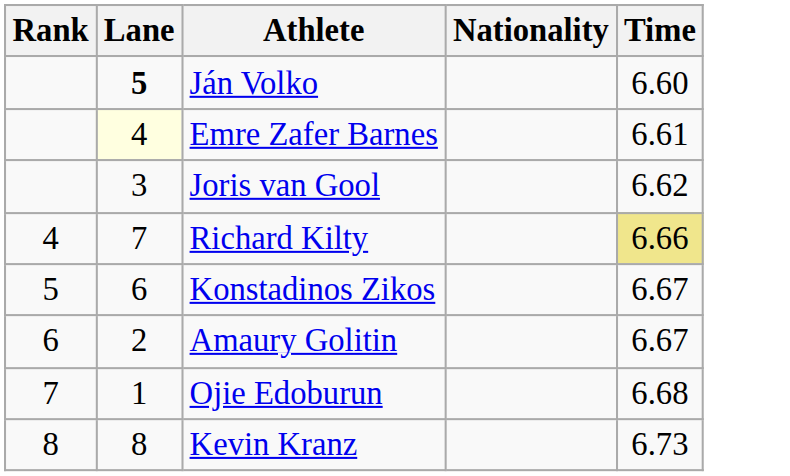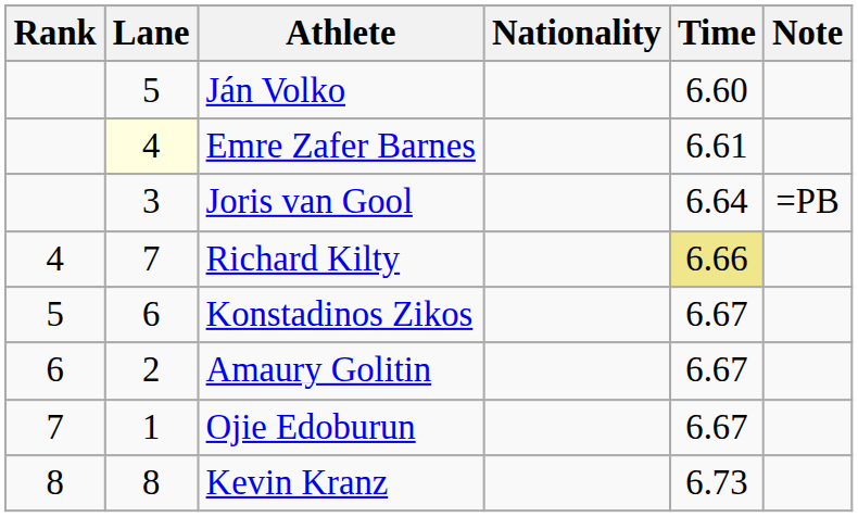 <table class="wikitable sortable" style="text-align:center">
 <tr>
 <th>Rank</th>
 <th>Lane</th>
 <th>Athlete</th>
 <th>Nationality</th>
 <th>Time</th>
+<th>Note</th>
 </tr>
 <tr>
 <td></td>
-<td><strong>5</strong></td>
+<td>5</td>
 <td align=left><a href='#'>Ján Volko</a></td>
 <td align=left></td>
 <td>6.60</td>
+<td></td>
 </tr>
 <tr>
 <td></td>
 <td style="background: lightyellow;">4</td>
 <td align=left><a href='#'>Emre Zafer Barnes</a></td>
 <td align=left></td>
 <td>6.61</td>
+<td></td>
 </tr>
 <tr>
 <td></td>
 <td>3</td>
 <td align=left><a href='#'>Joris van Gool</a></td>
 <td align=left></td>
-<td>6.62</td>
+<td>6.64</td>
+<td>=PB</td>
 </tr>
 <tr>
 <td>4</td>
 <td>7</td>
 <td align=left><a href='#'>Richard Kilty</a></td>
 <td align=left></td>
 <td style="background: khaki;">6.66</td>
+<td></td>
 </tr>
 <tr>
 <td>5</td>
 <td>6</td>
 <td align=left><a href='#'>Konstadinos Zikos</a></td>
 <td align=left></td>
 <td>6.67</td>
+<td></td>
 </tr>
 <tr>
 <td>6</td>
 <td>2</td>
 <td align=left><a href='#'>Amaury Golitin</a></td>
 <td align=left></td>
 <td>6.67</td>
+<td></td>
 </tr>
 <tr>
 <td>7</td>
 <td>1</td>
 <td align=left><a href='#'>Ojie Edoburun</a></td>
 <td align=left></td>
-<td>6.68</td>
+<td>6.67</td>
+<td></td>
 </tr>
 <tr>
 <td>8</td>
 <td>8</td>
 <td align=left><a href='#'>Kevin Kranz</a></td>
 <td align=left></td>
 <td>6.73</td>
+<td></td>
 </tr>
 </table>
